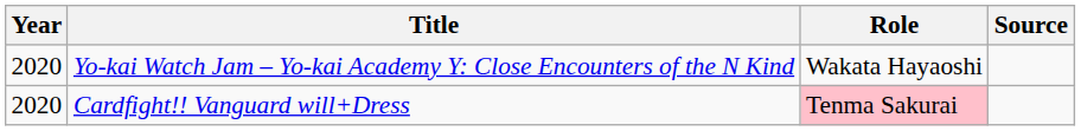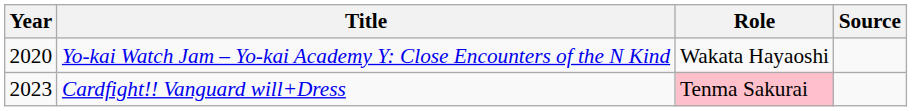 <table class="wikitable sortable plainrowheaders">
 <tr>
 <th>Year</th>
 <th>Title</th>
 <th>Role</th>
 <th class="unsortable">Source</th>
 </tr>
 <tr>
 <td>2020</td>
 <td><em><a href='#'>Yo-kai Watch Jam – Yo-kai Academy Y: Close Encounters of the N Kind</a></em></td>
 <td>Wakata Hayaoshi</td>
 <td></td>
 </tr>
 <tr>
-<td>2020</td>
+<td>2023</td>
 <td><em><a href='#'>Cardfight!! Vanguard will+Dress</a></em></td>
 <td style="background: pink;">Tenma Sakurai</td>
 <td></td>
 </tr>
 </table>
